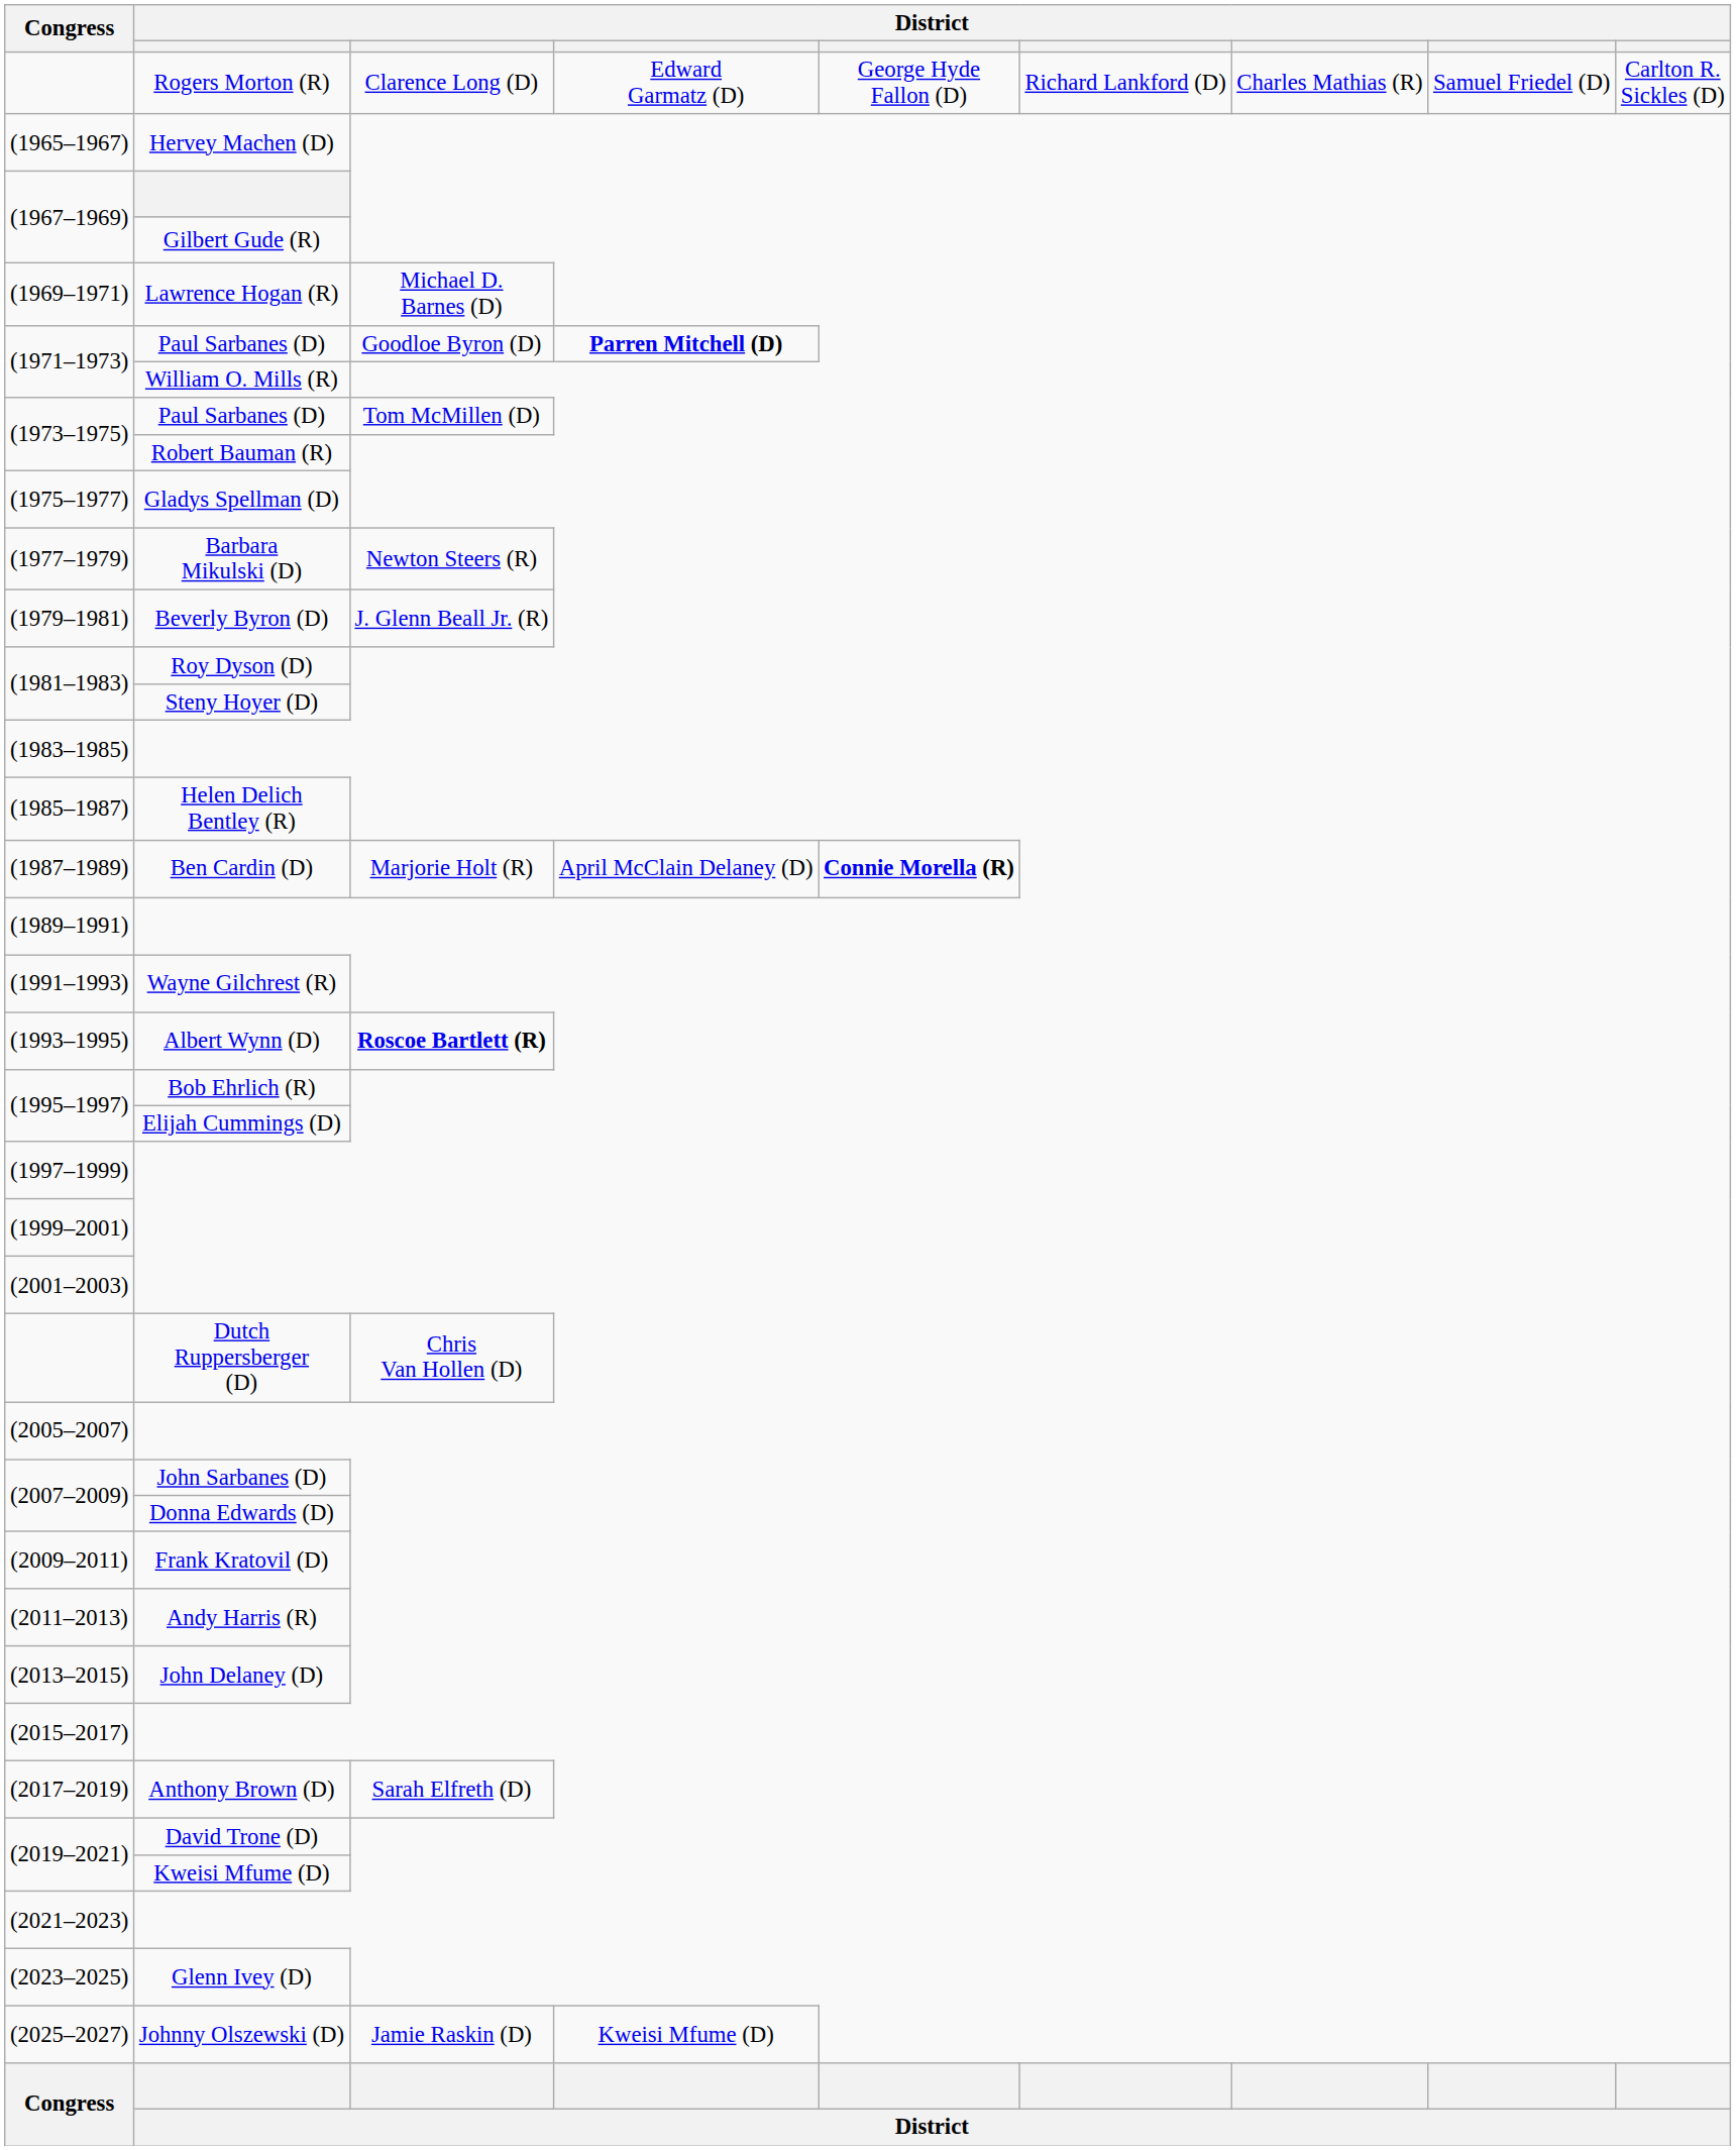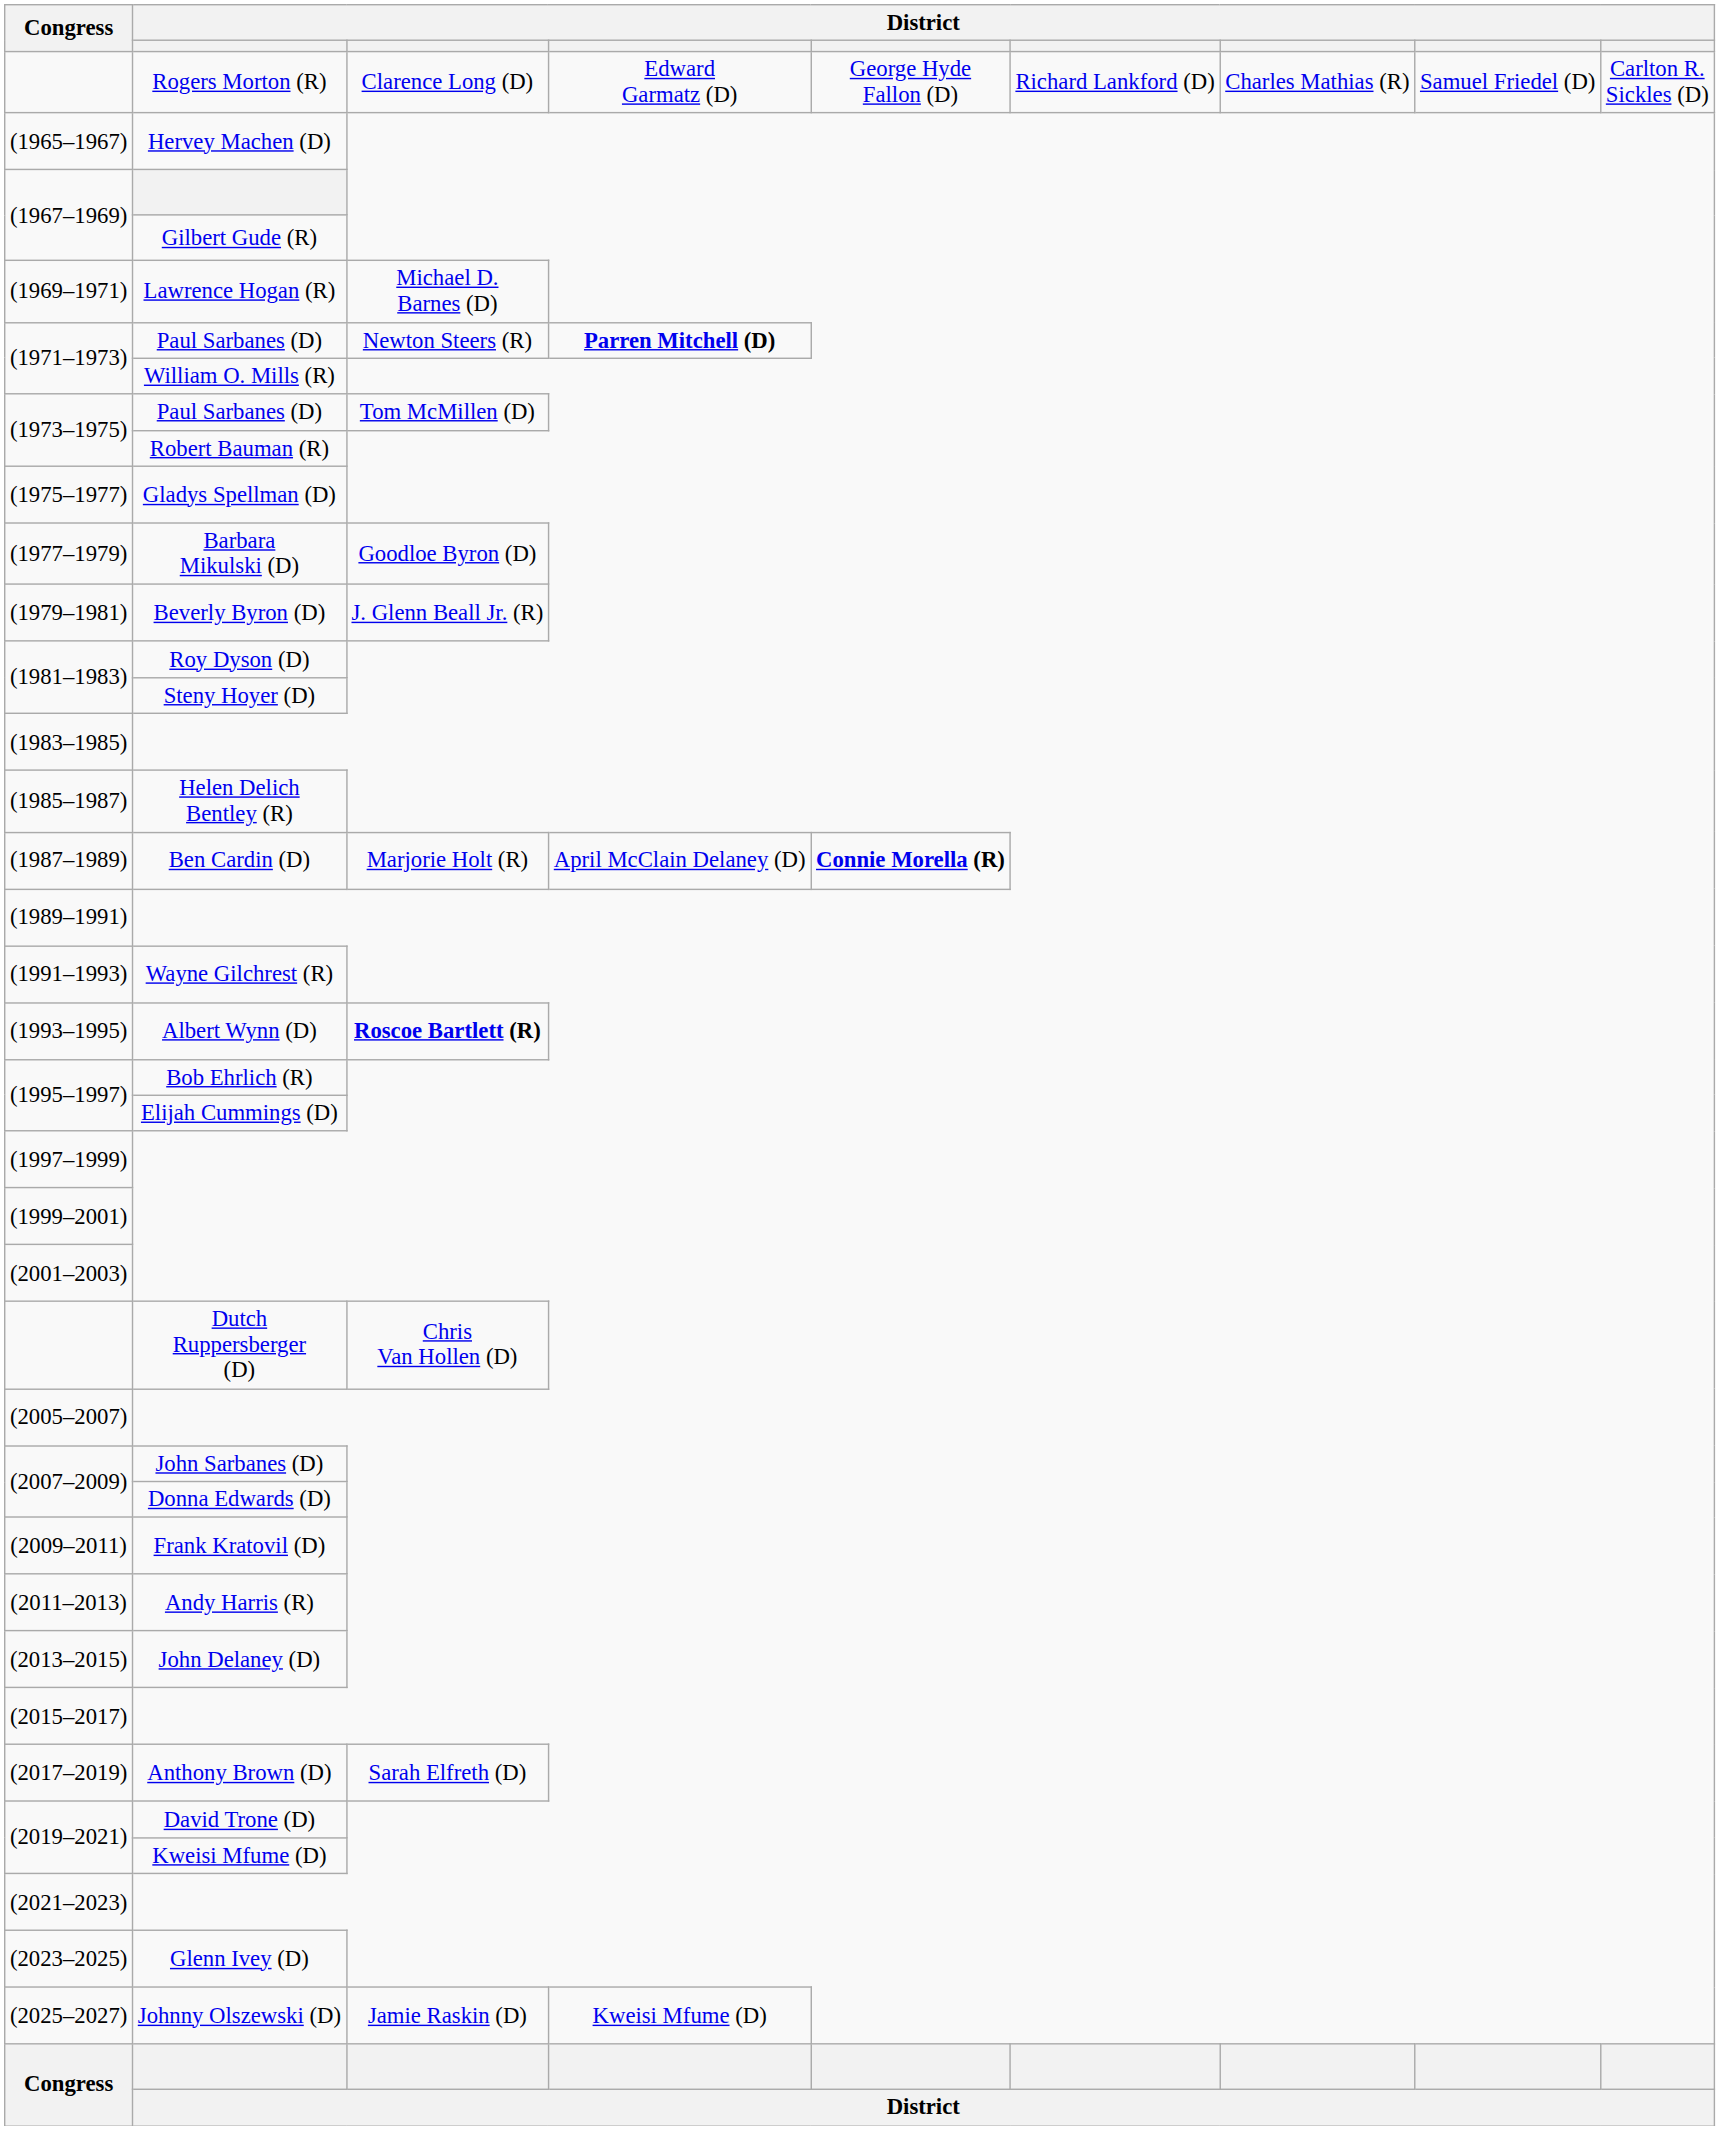 <table class=wikitable style="text-align:center">
 <tr>
 <th rowspan=2>Congress</th>
 <th colspan=8>District</th>
 </tr>
 <tr>
 <th></th>
 <th></th>
 <th></th>
 <th></th>
 <th></th>
 <th></th>
 <th></th>
 <th></th>
 </tr>
 <tr style="height:2.5em">
 <td><strong></strong> </td>
 <td><a href='#'>Rogers Morton</a> (R)</td>
 <td><a href='#'>Clarence Long</a> (D)</td>
 <td><a href='#'>Edward<br>Garmatz</a> (D)</td>
 <td><a href='#'>George Hyde<br>Fallon</a> (D)</td>
 <td><a href='#'>Richard Lankford</a> (D)</td>
 <td><a href='#'>Charles Mathias</a> (R)</td>
 <td><a href='#'>Samuel Friedel</a> (D)</td>
 <td><a href='#'>Carlton R.<br>Sickles</a> (D)</td>
 </tr>
 <tr style="height:2.5em">
 <td><strong></strong> (1965–1967)</td>
 <td><a href='#'>Hervey Machen</a> (D)</td>
 </tr>
 <tr style="height:2em">
 <td rowspan=2><strong></strong> (1967–1969)</td>
 <th></th>
 </tr>
 <tr style="height:2em">
 <td><a href='#'>Gilbert Gude</a> (R)</td>
 </tr>
 <tr style="height:2.5em">
 <td><strong></strong> (1969–1971)</td>
 <td><a href='#'>Lawrence Hogan</a> (R)</td>
 <td><a href='#'>Michael D.<br>Barnes</a> (D)</td>
 </tr>
 <tr style="height:1.5em">
 <td rowspan=2><strong></strong> (1971–1973)</td>
 <td><a href='#'>Paul Sarbanes</a> (D)</td>
-<td><a href='#'>Goodloe Byron</a> (D)</td>
+<td><a href='#'>Newton Steers</a> (R)</td>
 <td><strong><a href='#'>Parren Mitchell</a> (D)</strong></td>
 </tr>
 <tr style="height:1.5em">
 <td><a href='#'>William O. Mills</a> (R)</td>
 </tr>
 <tr style="height:1.5em">
 <td rowspan=2><strong></strong> (1973–1975)</td>
 <td><a href='#'>Paul Sarbanes</a> (D)</td>
 <td><a href='#'>Tom McMillen</a> (D)</td>
 </tr>
 <tr style="height:1.5em">
 <td><a href='#'>Robert Bauman</a> (R)</td>
 </tr>
 <tr style="height:2.5em">
 <td><strong></strong> (1975–1977)</td>
 <td><a href='#'>Gladys Spellman</a> (D)</td>
 </tr>
 <tr style="height:2.5em">
 <td><strong></strong> (1977–1979)</td>
 <td><a href='#'>Barbara<br>Mikulski</a> (D)</td>
-<td><a href='#'>Newton Steers</a> (R)</td>
+<td><a href='#'>Goodloe Byron</a> (D)</td>
 </tr>
 <tr style="height:2.5em">
 <td><strong></strong> (1979–1981)</td>
 <td><a href='#'>Beverly Byron</a> (D)</td>
 <td><a href='#'>J. Glenn Beall Jr.</a> (R)</td>
 </tr>
 <tr style="height:1.5em">
 <td rowspan=2><strong></strong> (1981–1983)</td>
 <td><a href='#'>Roy Dyson</a> (D)</td>
 </tr>
 <tr style="height:1.5em">
 <td><a href='#'>Steny Hoyer</a> (D)</td>
 </tr>
 <tr style="height:2.5em">
 <td><strong></strong> (1983–1985)</td>
 </tr>
 <tr style="height:2.5em">
 <td><strong></strong> (1985–1987)</td>
 <td><a href='#'>Helen Delich<br>Bentley</a> (R)</td>
 </tr>
 <tr style="height:2.5em">
 <td><strong></strong> (1987–1989)</td>
 <td><a href='#'>Ben Cardin</a> (D)</td>
 <td><a href='#'>Marjorie Holt</a> (R)</td>
 <td><a href='#'>April McClain Delaney</a> (D)</td>
 <td><strong><a href='#'>Connie Morella</a> (R)</strong></td>
 </tr>
 <tr style="height:2.5em">
 <td><strong></strong> (1989–1991)</td>
 </tr>
 <tr style="height:2.5em">
 <td><strong></strong> (1991–1993)</td>
 <td><a href='#'>Wayne Gilchrest</a> (R)</td>
 </tr>
 <tr style="height:2.5em">
 <td><strong></strong> (1993–1995)</td>
 <td><a href='#'>Albert Wynn</a> (D)</td>
 <td><strong><a href='#'>Roscoe Bartlett</a> (R)</strong></td>
 </tr>
 <tr style="height:1.5em">
 <td rowspan=2><strong></strong> (1995–1997)</td>
 <td><a href='#'>Bob Ehrlich</a> (R)</td>
 </tr>
 <tr style="height:1.5em">
 <td><a href='#'>Elijah Cummings</a> (D)</td>
 </tr>
 <tr style="height:2.5em">
 <td><strong></strong> (1997–1999)</td>
 </tr>
 <tr style="height:2.5em">
 <td><strong></strong> (1999–2001)</td>
 </tr>
 <tr style="height:2.5em">
 <td><strong></strong> (2001–2003)</td>
 </tr>
 <tr style="height:2.5em">
 <td><strong></strong> </td>
 <td><a href='#'>Dutch<br>Ruppersberger</a><br>(D)</td>
 <td><a href='#'>Chris<br>Van Hollen</a> (D)</td>
 </tr>
 <tr style="height:2.5em">
 <td><strong></strong> (2005–2007)</td>
 </tr>
 <tr style="height:1.5em">
 <td rowspan=2><strong></strong> (2007–2009)</td>
 <td><a href='#'>John Sarbanes</a> (D)</td>
 </tr>
 <tr style="height:1.5em">
 <td><a href='#'>Donna Edwards</a> (D)</td>
 </tr>
 <tr style="height:2.5em">
 <td><strong></strong> (2009–2011)</td>
 <td><a href='#'>Frank Kratovil</a> (D)</td>
 </tr>
 <tr style="height:2.5em">
 <td><strong></strong> (2011–2013)</td>
 <td><a href='#'>Andy Harris</a> (R)</td>
 </tr>
 <tr style="height:2.5em">
 <td><strong></strong> (2013–2015)</td>
 <td><a href='#'>John Delaney</a> (D)</td>
 </tr>
 <tr style="height:2.5em">
 <td><strong></strong> (2015–2017)</td>
 </tr>
 <tr style="height:2.5em">
 <td><strong></strong> (2017–2019)</td>
 <td><a href='#'>Anthony Brown</a> (D)</td>
 <td><a href='#'>Sarah Elfreth</a> (D)</td>
 </tr>
 <tr style="height:1.5em">
 <td rowspan= 2><strong></strong> (2019–2021)</td>
 <td><a href='#'>David Trone</a> (D)</td>
 </tr>
 <tr style="height:1.5em">
 <td><a href='#'>Kweisi Mfume</a> (D)</td>
 </tr>
 <tr style="height:2.5em">
 <td><strong></strong> (2021–2023)</td>
 </tr>
 <tr style="height:2.5em">
 <td><strong></strong> (2023–2025)</td>
 <td><a href='#'>Glenn Ivey</a> (D)</td>
 </tr>
 <tr style="height:2.5em">
 <td><strong></strong> (2025–2027)</td>
 <td><a href='#'>Johnny Olszewski</a> (D)</td>
 <td><a href='#'>Jamie Raskin</a> (D)</td>
 <td><a href='#'>Kweisi Mfume</a> (D)</td>
 </tr>
 <tr style="height:2em">
 <th rowspan=2>Congress</th>
 <th></th>
 <th></th>
 <th></th>
 <th></th>
 <th></th>
 <th></th>
 <th></th>
 <th></th>
 </tr>
 <tr>
 <th colspan=8>District</th>
 </tr>
 </table>
